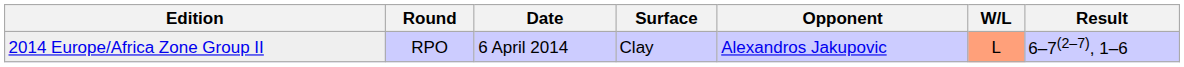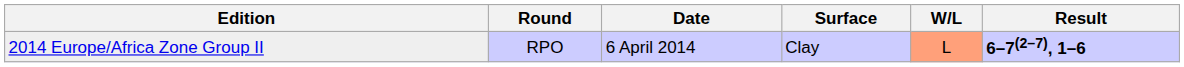 <table class="wikitable" style="font-size:95%;" width="1050">
 <tr>
 <th>Edition</th>
 <th>Round</th>
 <th>Date</th>
 <th>Surface</th>
-<th>Opponent</th>
 <th>W/L</th>
 <th>Result</th>
 </tr>
 <tr bgcolor=#CCCCFF>
 <td bgcolor=#efefef><a href='#'>2014 Europe/Africa Zone Group II</a></td>
 <td align=center>RPO</td>
 <td>6 April 2014</td>
 <td>Clay</td>
-<td> <a href='#'>Alexandros Jakupovic</a></td>
 <td bgcolor=#FFA07A align=center>L</td>
-<td>6–7<sup>(2–7)</sup>, 1–6</td>
+<td><strong>6–7<sup>(2–7)</sup>, 1–6</strong></td>
 </tr>
 </table>
